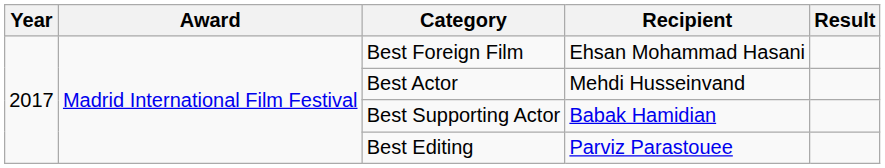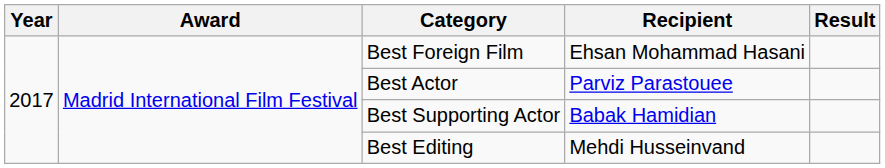 <table class="wikitable">
 <tr>
 <th>Year</th>
 <th>Award</th>
 <th>Category</th>
 <th>Recipient</th>
 <th>Result</th>
 </tr>
 <tr>
 <td rowspan="4">2017</td>
 <td rowspan="4" style="text-align:center;"><a href='#'>Madrid International Film Festival</a></td>
 <td>Best Foreign Film</td>
 <td>Ehsan Mohammad Hasani</td>
 <td></td>
 </tr>
 <tr>
 <td>Best Actor</td>
-<td>Mehdi Husseinvand</td>
+<td><a href='#'>Parviz Parastouee</a></td>
 <td></td>
 </tr>
 <tr>
 <td>Best Supporting Actor</td>
 <td><a href='#'>Babak Hamidian</a></td>
 <td></td>
 </tr>
 <tr>
 <td>Best Editing</td>
-<td><a href='#'>Parviz Parastouee</a></td>
+<td>Mehdi Husseinvand</td>
 <td></td>
 </tr>
 </table>
